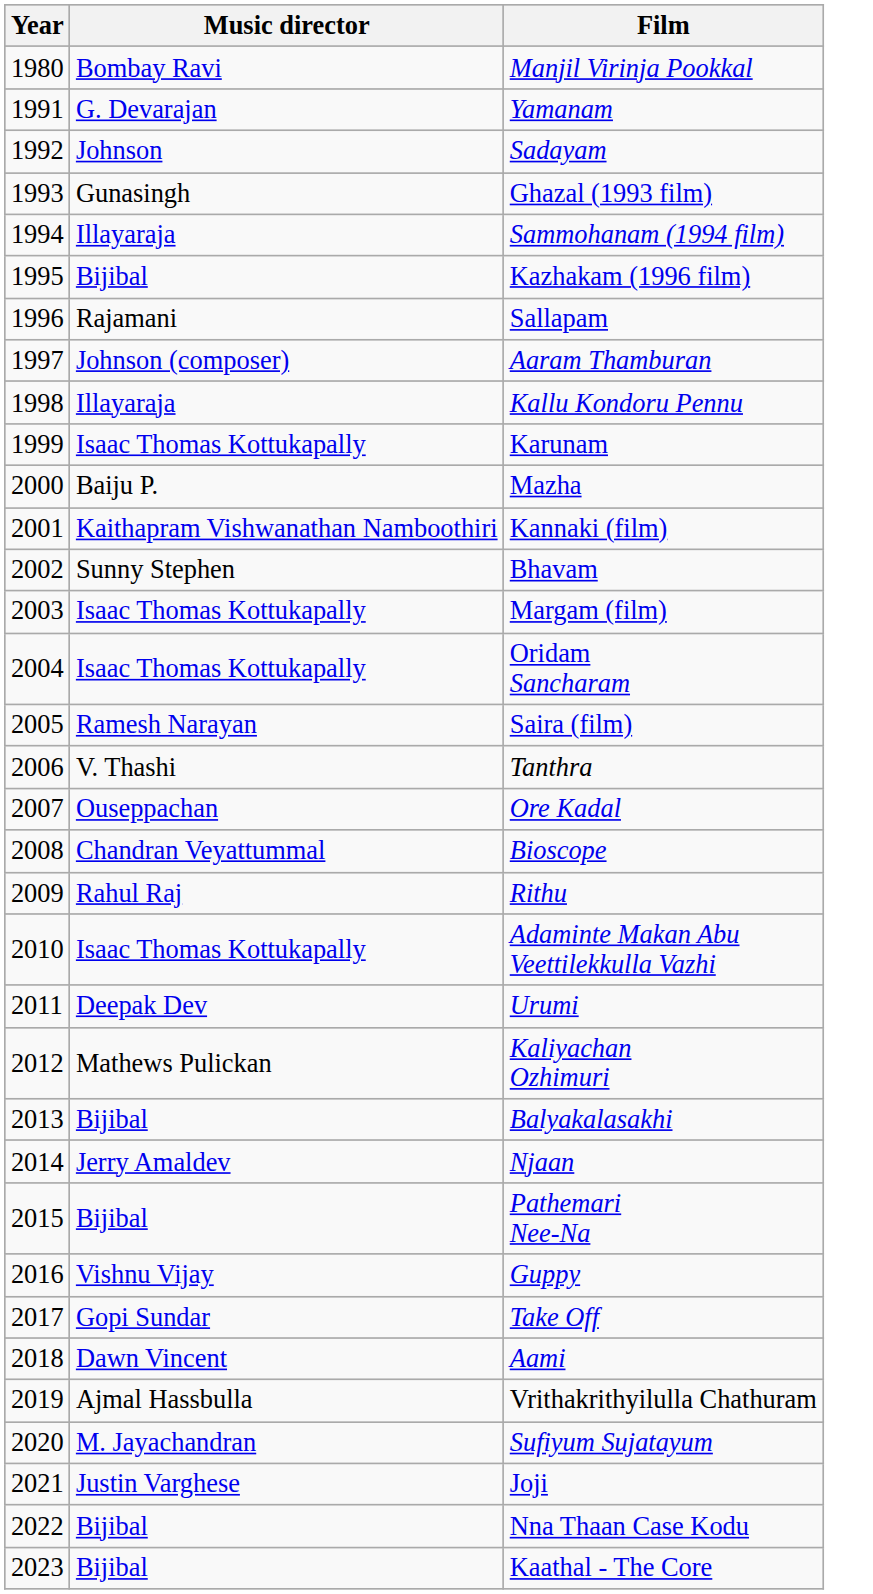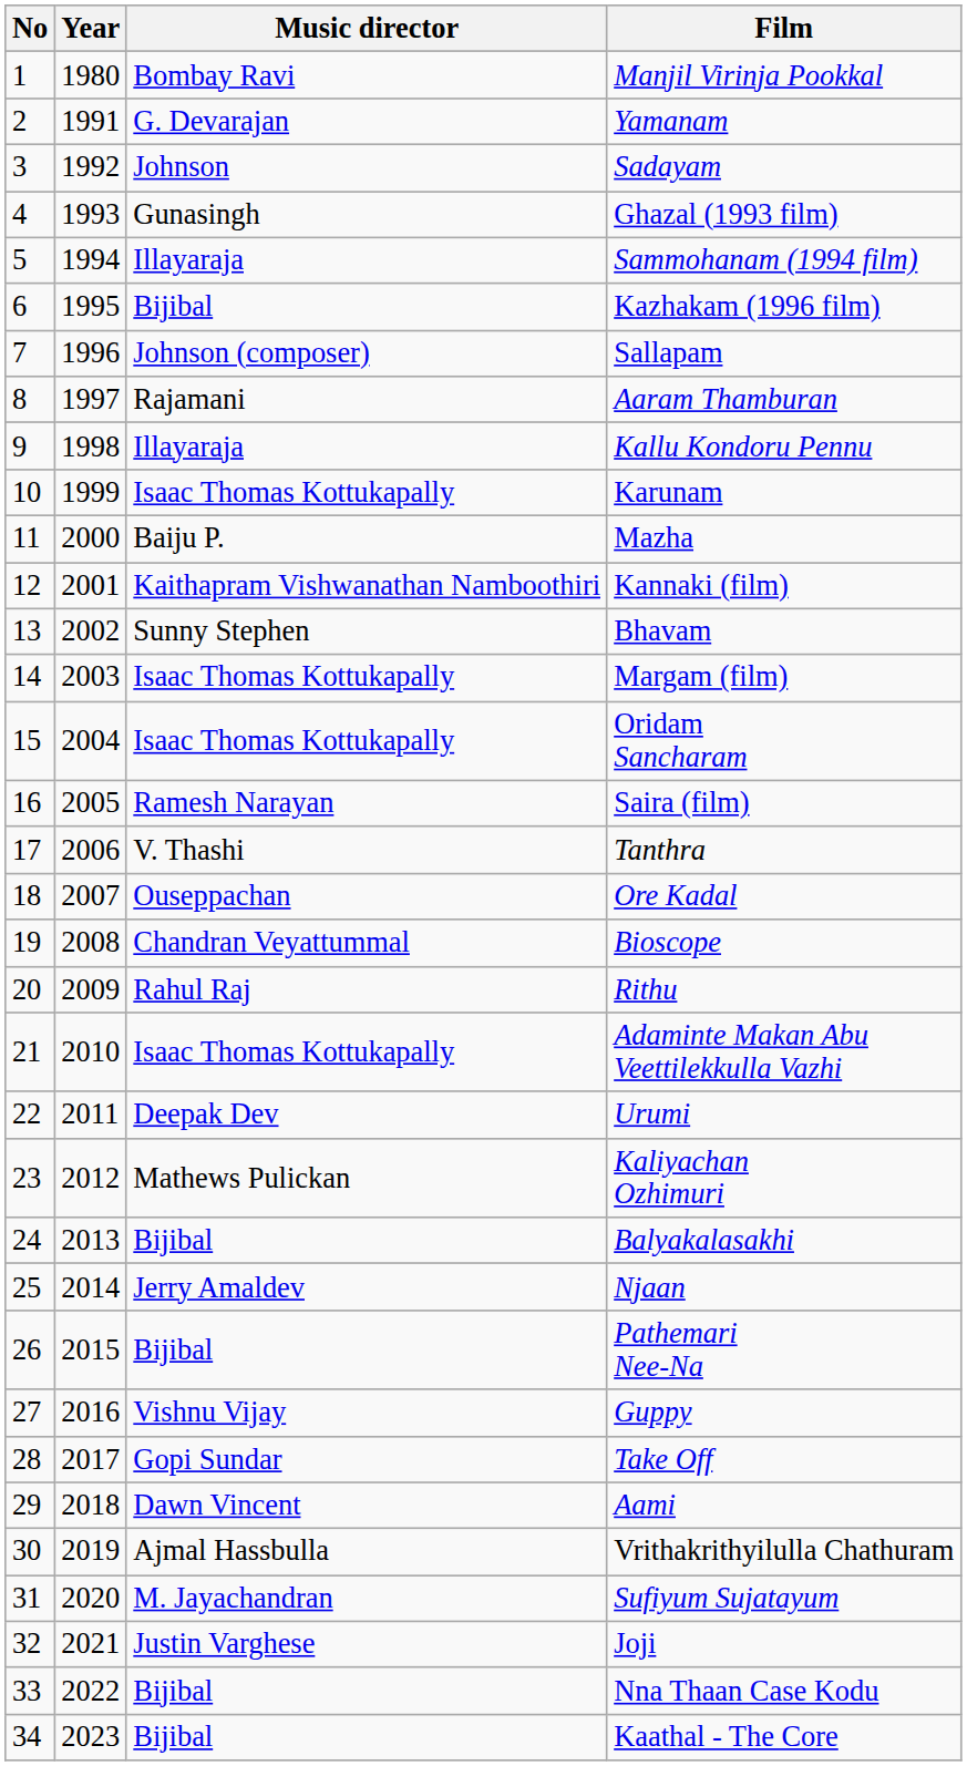 <table class="wikitable sortable">
 <tr>
+<th>No</th>
 <th>Year</th>
 <th>Music director</th>
 <th>Film</th>
 </tr>
 <tr>
+<td>1</td>
 <td>1980</td>
 <td><a href='#'>Bombay Ravi</a></td>
 <td><em><a href='#'>Manjil Virinja Pookkal</a></em></td>
 </tr>
 <tr>
+<td>2</td>
 <td>1991</td>
 <td><a href='#'>G. Devarajan</a></td>
 <td><em><a href='#'>Yamanam</a></em></td>
 </tr>
 <tr>
+<td>3</td>
 <td>1992</td>
 <td><a href='#'>Johnson</a></td>
 <td><em><a href='#'>Sadayam</a></em></td>
 </tr>
 <tr>
+<td>4</td>
 <td>1993</td>
 <td>Gunasingh</td>
 <td><a href='#'>Ghazal (1993 film)</a></td>
 </tr>
 <tr>
+<td>5</td>
 <td>1994</td>
 <td><a href='#'>Illayaraja</a></td>
 <td><em><a href='#'>Sammohanam (1994 film)</a></em></td>
 </tr>
 <tr>
+<td>6</td>
 <td>1995</td>
 <td><a href='#'>Bijibal</a></td>
 <td><a href='#'>Kazhakam (1996 film)</a></td>
 </tr>
 <tr>
+<td>7</td>
 <td>1996</td>
-<td>Rajamani</td>
+<td><a href='#'>Johnson (composer)</a></td>
 <td><a href='#'>Sallapam</a></td>
 </tr>
 <tr>
+<td>8</td>
 <td>1997</td>
-<td><a href='#'>Johnson (composer)</a></td>
+<td>Rajamani</td>
 <td><em><a href='#'>Aaram Thamburan</a></em></td>
 </tr>
 <tr>
+<td>9</td>
 <td>1998</td>
 <td><a href='#'>Illayaraja</a></td>
 <td><em><a href='#'>Kallu Kondoru Pennu</a></em></td>
 </tr>
 <tr>
+<td>10</td>
 <td>1999</td>
 <td><a href='#'>Isaac Thomas Kottukapally</a></td>
 <td><a href='#'>Karunam</a></td>
 </tr>
 <tr>
+<td>11</td>
 <td>2000</td>
 <td>Baiju P.</td>
 <td><a href='#'>Mazha</a></td>
 </tr>
 <tr>
+<td>12</td>
 <td>2001</td>
 <td><a href='#'>Kaithapram Vishwanathan Namboothiri</a></td>
 <td><a href='#'>Kannaki (film)</a></td>
 </tr>
 <tr>
+<td>13</td>
 <td>2002</td>
 <td>Sunny Stephen</td>
 <td><a href='#'>Bhavam</a></td>
 </tr>
 <tr>
+<td>14</td>
 <td>2003</td>
 <td><a href='#'>Isaac Thomas Kottukapally</a></td>
 <td><a href='#'>Margam (film)</a></td>
 </tr>
 <tr>
+<td>15</td>
 <td>2004</td>
 <td><a href='#'>Isaac Thomas Kottukapally</a></td>
 <td><a href='#'>Oridam</a><br><em><a href='#'>Sancharam</a></em></td>
 </tr>
 <tr>
+<td>16</td>
 <td>2005</td>
 <td><a href='#'>Ramesh Narayan</a></td>
 <td><a href='#'>Saira (film)</a></td>
 </tr>
 <tr>
+<td>17</td>
 <td>2006</td>
 <td>V. Thashi</td>
 <td><em>Tanthra</em></td>
 </tr>
 <tr>
+<td>18</td>
 <td>2007</td>
 <td><a href='#'>Ouseppachan</a></td>
 <td><em><a href='#'>Ore Kadal</a></em></td>
 </tr>
 <tr>
+<td>19</td>
 <td>2008</td>
 <td><a href='#'>Chandran Veyattummal</a></td>
 <td><em><a href='#'>Bioscope</a></em></td>
 </tr>
 <tr>
+<td>20</td>
 <td>2009</td>
 <td><a href='#'>Rahul Raj</a></td>
 <td><em><a href='#'>Rithu</a></em></td>
 </tr>
 <tr>
+<td>21</td>
 <td>2010</td>
 <td><a href='#'>Isaac Thomas Kottukapally</a></td>
 <td><em><a href='#'>Adaminte Makan Abu</a></em><br><em><a href='#'>Veettilekkulla Vazhi</a></em></td>
 </tr>
 <tr>
+<td>22</td>
 <td>2011</td>
 <td><a href='#'>Deepak Dev</a></td>
 <td><em><a href='#'>Urumi</a></em></td>
 </tr>
 <tr>
+<td>23</td>
 <td>2012</td>
 <td>Mathews Pulickan</td>
 <td><em><a href='#'>Kaliyachan</a></em><br><em><a href='#'>Ozhimuri</a></em></td>
 </tr>
 <tr>
+<td>24</td>
 <td>2013</td>
 <td><a href='#'>Bijibal</a></td>
 <td><em><a href='#'>Balyakalasakhi</a></em></td>
 </tr>
 <tr>
+<td>25</td>
 <td>2014</td>
 <td><a href='#'>Jerry Amaldev</a></td>
 <td><em><a href='#'>Njaan</a></em></td>
 </tr>
 <tr>
+<td>26</td>
 <td>2015</td>
 <td><a href='#'>Bijibal</a></td>
 <td><em><a href='#'>Pathemari</a></em><br><em><a href='#'>Nee-Na</a></em></td>
 </tr>
 <tr>
+<td>27</td>
 <td>2016</td>
 <td><a href='#'>Vishnu Vijay</a></td>
 <td><em><a href='#'>Guppy</a></em></td>
 </tr>
 <tr>
+<td>28</td>
 <td>2017</td>
 <td><a href='#'>Gopi Sundar</a></td>
 <td><em><a href='#'>Take Off</a></em></td>
 </tr>
 <tr>
+<td>29</td>
 <td>2018</td>
 <td><a href='#'>Dawn Vincent</a></td>
 <td><em><a href='#'>Aami</a></em></td>
 </tr>
 <tr>
+<td>30</td>
 <td>2019</td>
 <td>Ajmal Hassbulla</td>
 <td>Vrithakrithyilulla Chathuram</td>
 </tr>
 <tr>
+<td>31</td>
 <td>2020</td>
 <td><a href='#'>M. Jayachandran</a></td>
 <td><em><a href='#'>Sufiyum Sujatayum</a></em></td>
 </tr>
 <tr>
+<td>32</td>
 <td>2021</td>
 <td><a href='#'>Justin Varghese</a></td>
 <td><a href='#'>Joji</a></td>
 </tr>
 <tr>
+<td>33</td>
 <td>2022</td>
 <td><a href='#'>Bijibal</a></td>
 <td><a href='#'>Nna Thaan Case Kodu</a></td>
 </tr>
 <tr>
+<td>34</td>
 <td>2023</td>
 <td><a href='#'>Bijibal</a></td>
 <td><a href='#'>Kaathal - The Core</a></td>
 </tr>
 </table>
